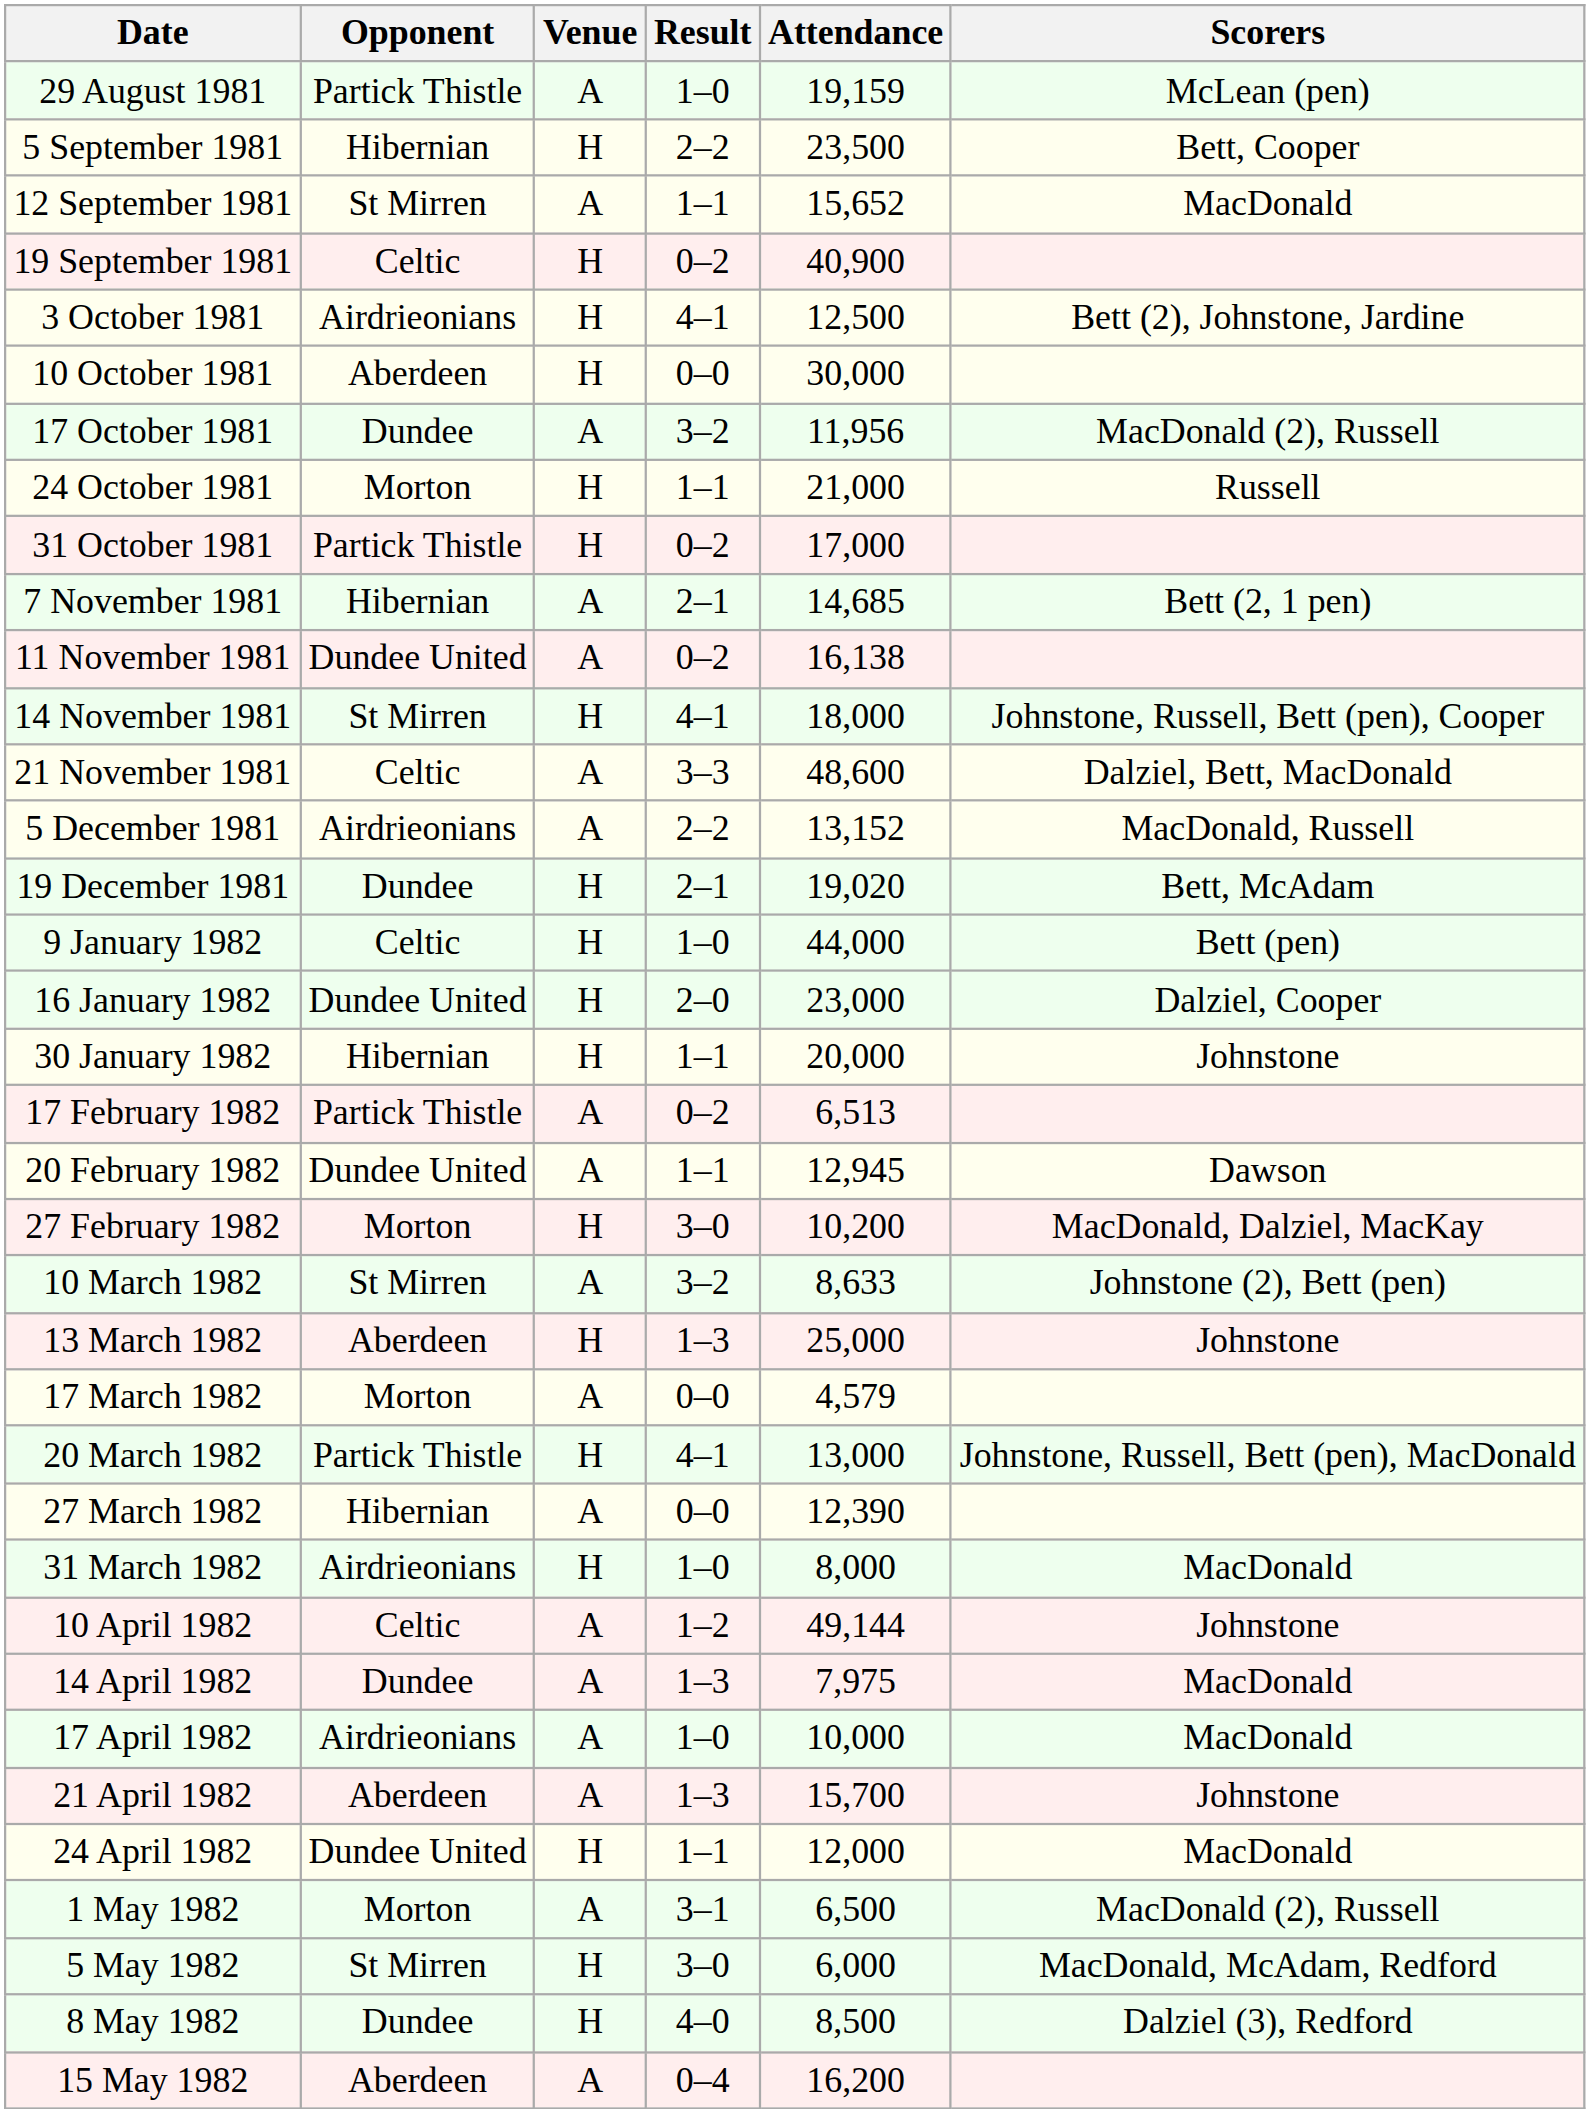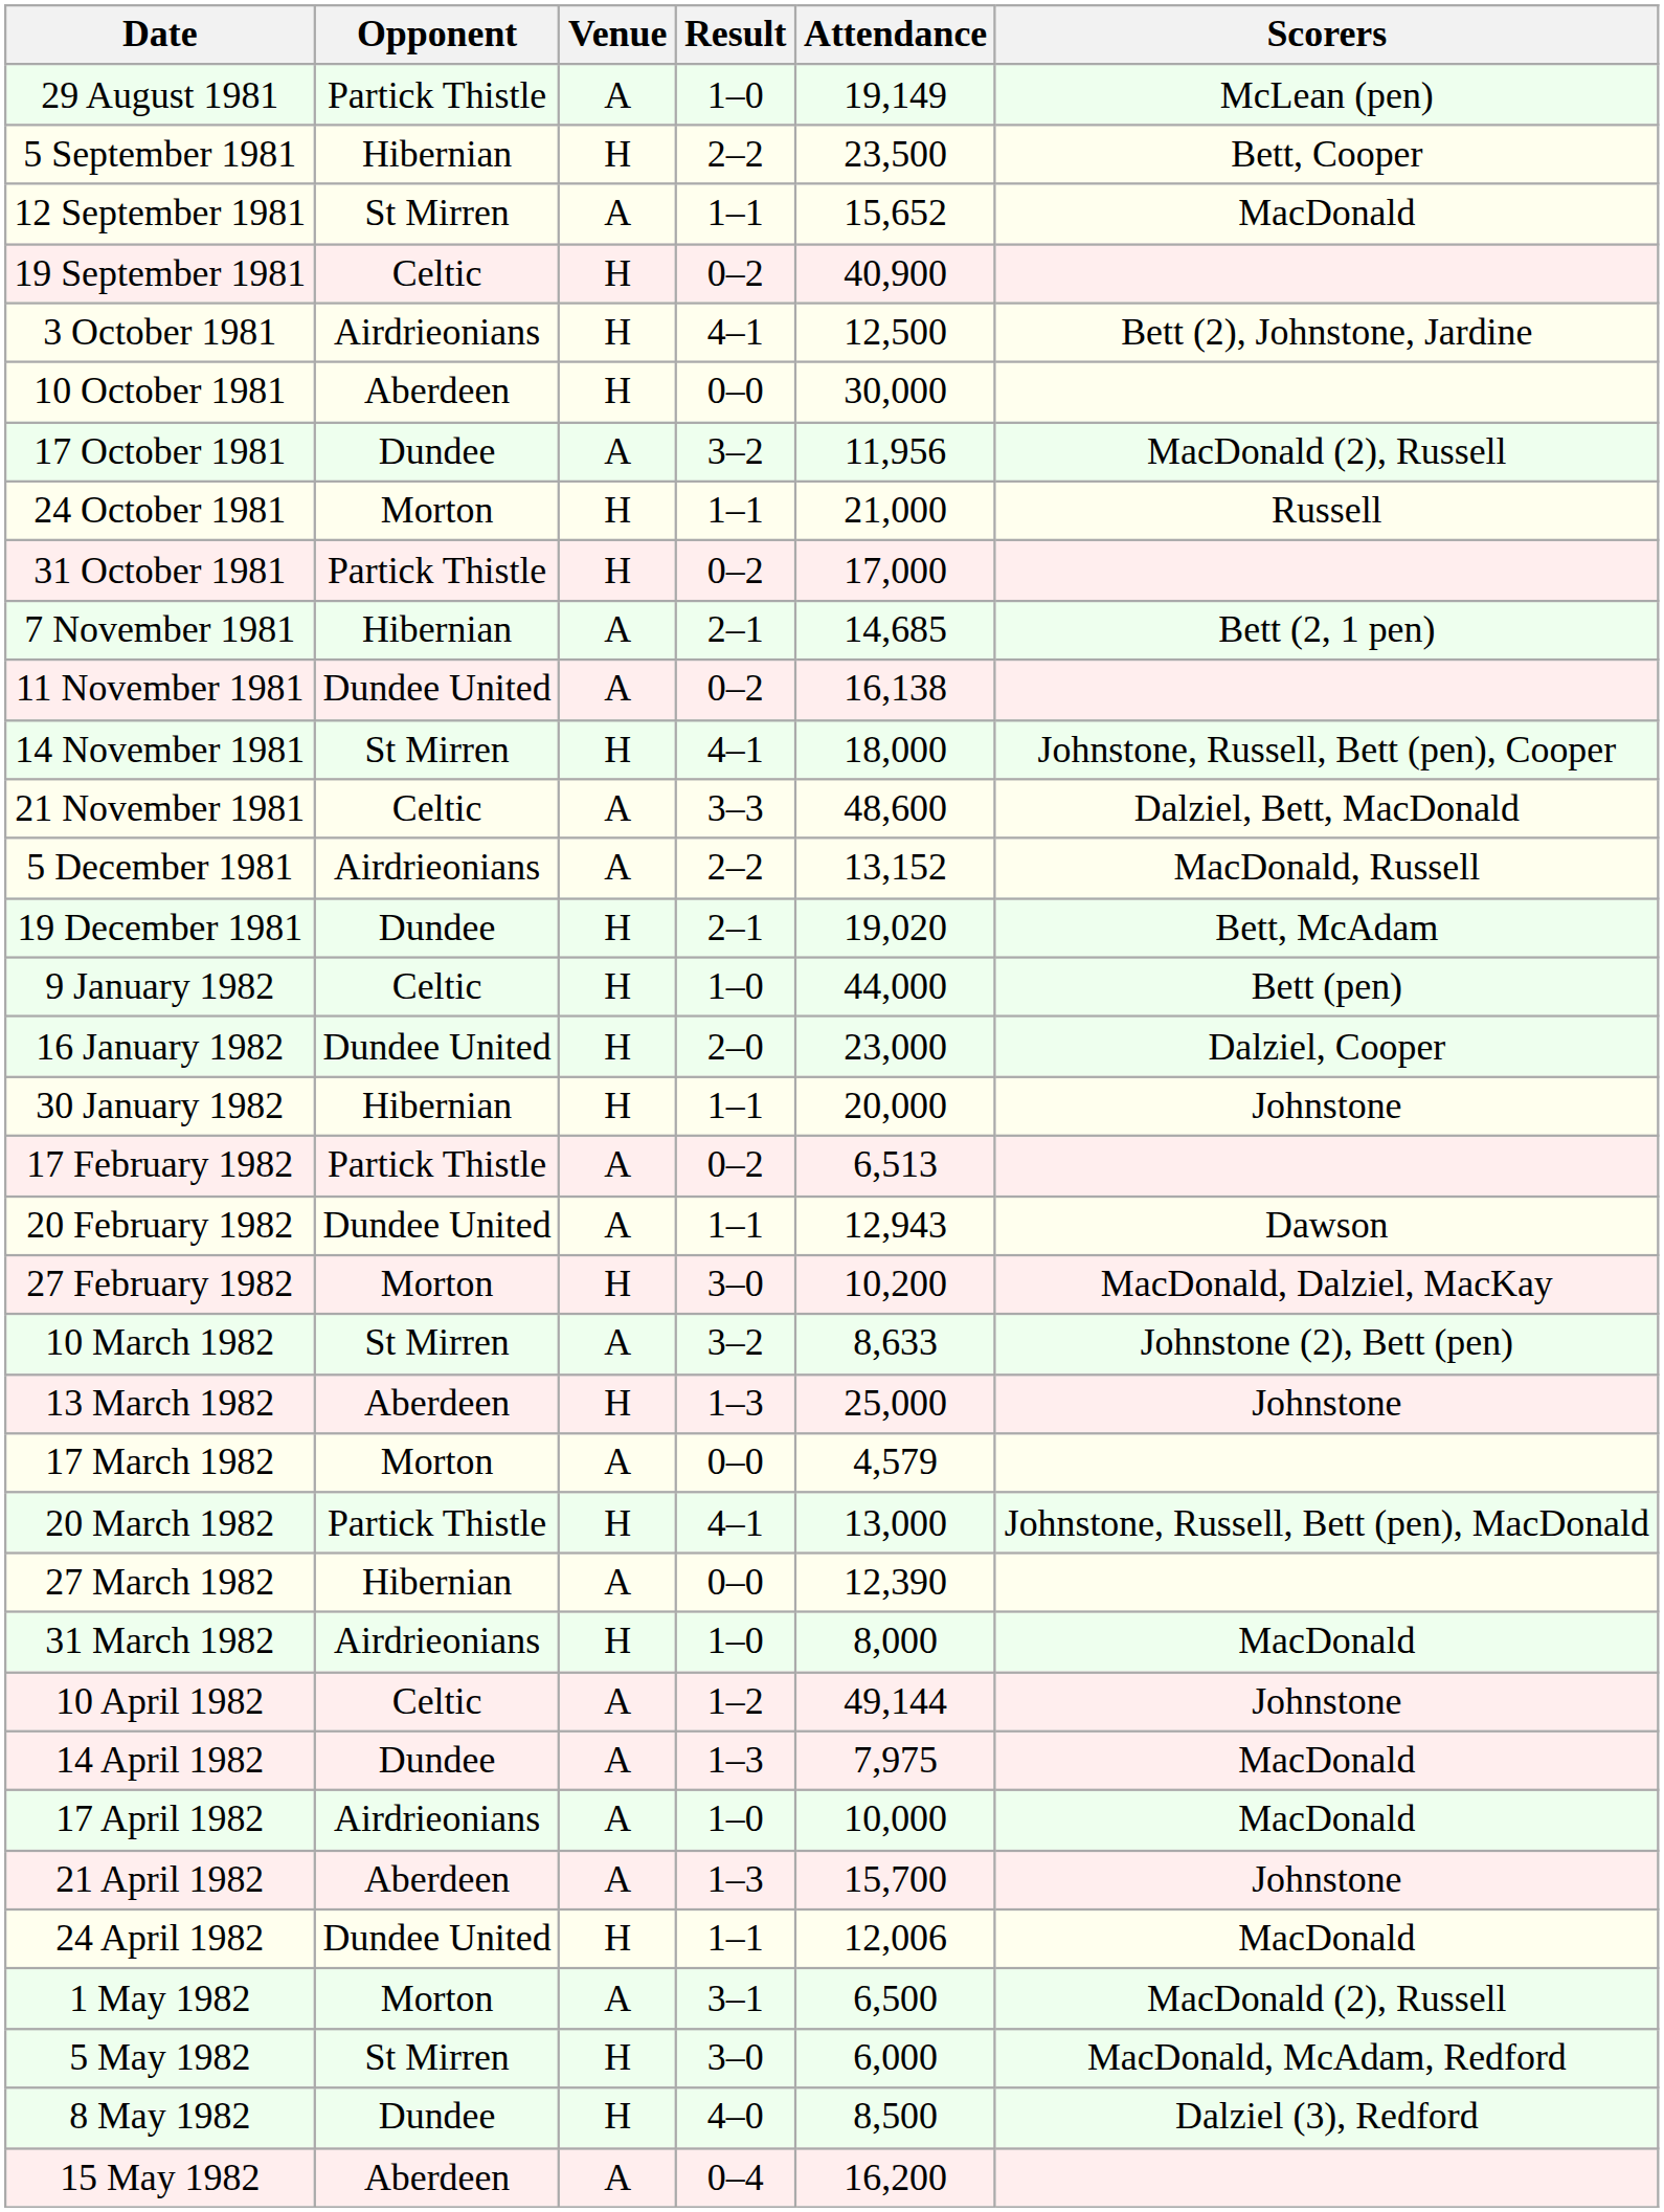 <table class="wikitable sortable" style="font-size:100%; text-align:center">
 <tr>
 <th>Date</th>
 <th>Opponent</th>
 <th>Venue</th>
 <th>Result</th>
 <th>Attendance</th>
 <th>Scorers</th>
 </tr>
 <tr bgcolor = "#EEFFEE">
 <td>29 August 1981</td>
 <td>Partick Thistle</td>
 <td>A</td>
 <td>1–0</td>
-<td>19,159</td>
+<td>19,149</td>
 <td>McLean (pen)</td>
 </tr>
 <tr bgcolor = "#FFFFEE">
 <td>5 September 1981</td>
 <td>Hibernian</td>
 <td>H</td>
 <td>2–2</td>
 <td>23,500</td>
 <td>Bett, Cooper</td>
 </tr>
 <tr bgcolor = "#FFFFEE">
 <td>12 September 1981</td>
 <td>St Mirren</td>
 <td>A</td>
 <td>1–1</td>
 <td>15,652</td>
 <td>MacDonald</td>
 </tr>
 <tr bgcolor = "#FFEEEE">
 <td>19 September 1981</td>
 <td>Celtic</td>
 <td>H</td>
 <td>0–2</td>
 <td>40,900</td>
 <td></td>
 </tr>
 <tr bgcolor = "#FFFFEE">
 <td>3 October 1981</td>
 <td>Airdrieonians</td>
 <td>H</td>
 <td>4–1</td>
 <td>12,500</td>
 <td>Bett (2), Johnstone, Jardine</td>
 </tr>
 <tr bgcolor = "#FFFFEE">
 <td>10 October 1981</td>
 <td>Aberdeen</td>
 <td>H</td>
 <td>0–0</td>
 <td>30,000</td>
 <td></td>
 </tr>
 <tr bgcolor = "#EEFFEE">
 <td>17 October 1981</td>
 <td>Dundee</td>
 <td>A</td>
 <td>3–2</td>
 <td>11,956</td>
 <td>MacDonald (2), Russell</td>
 </tr>
 <tr bgcolor = "#FFFFEE">
 <td>24 October 1981</td>
 <td>Morton</td>
 <td>H</td>
 <td>1–1</td>
 <td>21,000</td>
 <td>Russell</td>
 </tr>
 <tr bgcolor = "#FFEEEE">
 <td>31 October 1981</td>
 <td>Partick Thistle</td>
 <td>H</td>
 <td>0–2</td>
 <td>17,000</td>
 <td></td>
 </tr>
 <tr bgcolor = "#EEFFEE">
 <td>7 November 1981</td>
 <td>Hibernian</td>
 <td>A</td>
 <td>2–1</td>
 <td>14,685</td>
 <td>Bett (2, 1 pen)</td>
 </tr>
 <tr bgcolor = "#FFEEEE">
 <td>11 November 1981</td>
 <td>Dundee United</td>
 <td>A</td>
 <td>0–2</td>
 <td>16,138</td>
 <td></td>
 </tr>
 <tr bgcolor = "#EEFFEE">
 <td>14 November 1981</td>
 <td>St Mirren</td>
 <td>H</td>
 <td>4–1</td>
 <td>18,000</td>
 <td>Johnstone, Russell, Bett (pen), Cooper</td>
 </tr>
 <tr bgcolor = "#FFFFEE">
 <td>21 November 1981</td>
 <td>Celtic</td>
 <td>A</td>
 <td>3–3</td>
 <td>48,600</td>
 <td>Dalziel, Bett, MacDonald</td>
 </tr>
 <tr bgcolor = "#FFFFEE">
 <td>5 December 1981</td>
 <td>Airdrieonians</td>
 <td>A</td>
 <td>2–2</td>
 <td>13,152</td>
 <td>MacDonald, Russell</td>
 </tr>
 <tr bgcolor = "#EEFFEE">
 <td>19 December 1981</td>
 <td>Dundee</td>
 <td>H</td>
 <td>2–1</td>
 <td>19,020</td>
 <td>Bett, McAdam</td>
 </tr>
 <tr bgcolor = "#EEFFEE">
 <td>9 January 1982</td>
 <td>Celtic</td>
 <td>H</td>
 <td>1–0</td>
 <td>44,000</td>
 <td>Bett (pen)</td>
 </tr>
 <tr bgcolor = "#EEFFEE">
 <td>16 January 1982</td>
 <td>Dundee United</td>
 <td>H</td>
 <td>2–0</td>
 <td>23,000</td>
 <td>Dalziel, Cooper</td>
 </tr>
 <tr bgcolor = "#FFFFEE">
 <td>30 January 1982</td>
 <td>Hibernian</td>
 <td>H</td>
 <td>1–1</td>
 <td>20,000</td>
 <td>Johnstone</td>
 </tr>
 <tr bgcolor = "#FFEEEE">
 <td>17 February 1982</td>
 <td>Partick Thistle</td>
 <td>A</td>
 <td>0–2</td>
 <td>6,513</td>
 <td></td>
 </tr>
 <tr bgcolor = "#FFFFEE">
 <td>20 February 1982</td>
 <td>Dundee United</td>
 <td>A</td>
 <td>1–1</td>
-<td>12,945</td>
+<td>12,943</td>
 <td>Dawson</td>
 </tr>
 <tr bgcolor = "#FFEEEE">
 <td>27 February 1982</td>
 <td>Morton</td>
 <td>H</td>
 <td>3–0</td>
 <td>10,200</td>
 <td>MacDonald, Dalziel, MacKay</td>
 </tr>
 <tr bgcolor = "#EEFFEE">
 <td>10 March 1982</td>
 <td>St Mirren</td>
 <td>A</td>
 <td>3–2</td>
 <td>8,633</td>
 <td>Johnstone (2), Bett (pen)</td>
 </tr>
 <tr bgcolor = "#FFEEEE">
 <td>13 March 1982</td>
 <td>Aberdeen</td>
 <td>H</td>
 <td>1–3</td>
 <td>25,000</td>
 <td>Johnstone</td>
 </tr>
 <tr bgcolor = "#FFFFEE">
 <td>17 March 1982</td>
 <td>Morton</td>
 <td>A</td>
 <td>0–0</td>
 <td>4,579</td>
 <td></td>
 </tr>
 <tr bgcolor = "#EEFFEE">
 <td>20 March 1982</td>
 <td>Partick Thistle</td>
 <td>H</td>
 <td>4–1</td>
 <td>13,000</td>
 <td>Johnstone, Russell, Bett (pen), MacDonald</td>
 </tr>
 <tr bgcolor = "#FFFFEE">
 <td>27 March 1982</td>
 <td>Hibernian</td>
 <td>A</td>
 <td>0–0</td>
 <td>12,390</td>
 <td></td>
 </tr>
 <tr bgcolor = "#EEFFEE">
 <td>31 March 1982</td>
 <td>Airdrieonians</td>
 <td>H</td>
 <td>1–0</td>
 <td>8,000</td>
 <td>MacDonald</td>
 </tr>
 <tr bgcolor = "#FFEEEE">
 <td>10 April 1982</td>
 <td>Celtic</td>
 <td>A</td>
 <td>1–2</td>
 <td>49,144</td>
 <td>Johnstone</td>
 </tr>
 <tr bgcolor = "#FFEEEE">
 <td>14 April 1982</td>
 <td>Dundee</td>
 <td>A</td>
 <td>1–3</td>
 <td>7,975</td>
 <td>MacDonald</td>
 </tr>
 <tr bgcolor = "#EEFFEE">
 <td>17 April 1982</td>
 <td>Airdrieonians</td>
 <td>A</td>
 <td>1–0</td>
 <td>10,000</td>
 <td>MacDonald</td>
 </tr>
 <tr bgcolor = "#FFEEEE">
 <td>21 April 1982</td>
 <td>Aberdeen</td>
 <td>A</td>
 <td>1–3</td>
 <td>15,700</td>
 <td>Johnstone</td>
 </tr>
 <tr bgcolor = "#FFFFEE">
 <td>24 April 1982</td>
 <td>Dundee United</td>
 <td>H</td>
 <td>1–1</td>
-<td>12,000</td>
+<td>12,006</td>
 <td>MacDonald</td>
 </tr>
 <tr bgcolor = "#EEFFEE">
 <td>1 May 1982</td>
 <td>Morton</td>
 <td>A</td>
 <td>3–1</td>
 <td>6,500</td>
 <td>MacDonald (2), Russell</td>
 </tr>
 <tr bgcolor = "#EEFFEE">
 <td>5 May 1982</td>
 <td>St Mirren</td>
 <td>H</td>
 <td>3–0</td>
 <td>6,000</td>
 <td>MacDonald, McAdam, Redford</td>
 </tr>
 <tr bgcolor = "#EEFFEE">
 <td>8 May 1982</td>
 <td>Dundee</td>
 <td>H</td>
 <td>4–0</td>
 <td>8,500</td>
 <td>Dalziel (3), Redford</td>
 </tr>
 <tr bgcolor = "#FFEEEE">
 <td>15 May 1982</td>
 <td>Aberdeen</td>
 <td>A</td>
 <td>0–4</td>
 <td>16,200</td>
 <td></td>
 </tr>
 </table>
